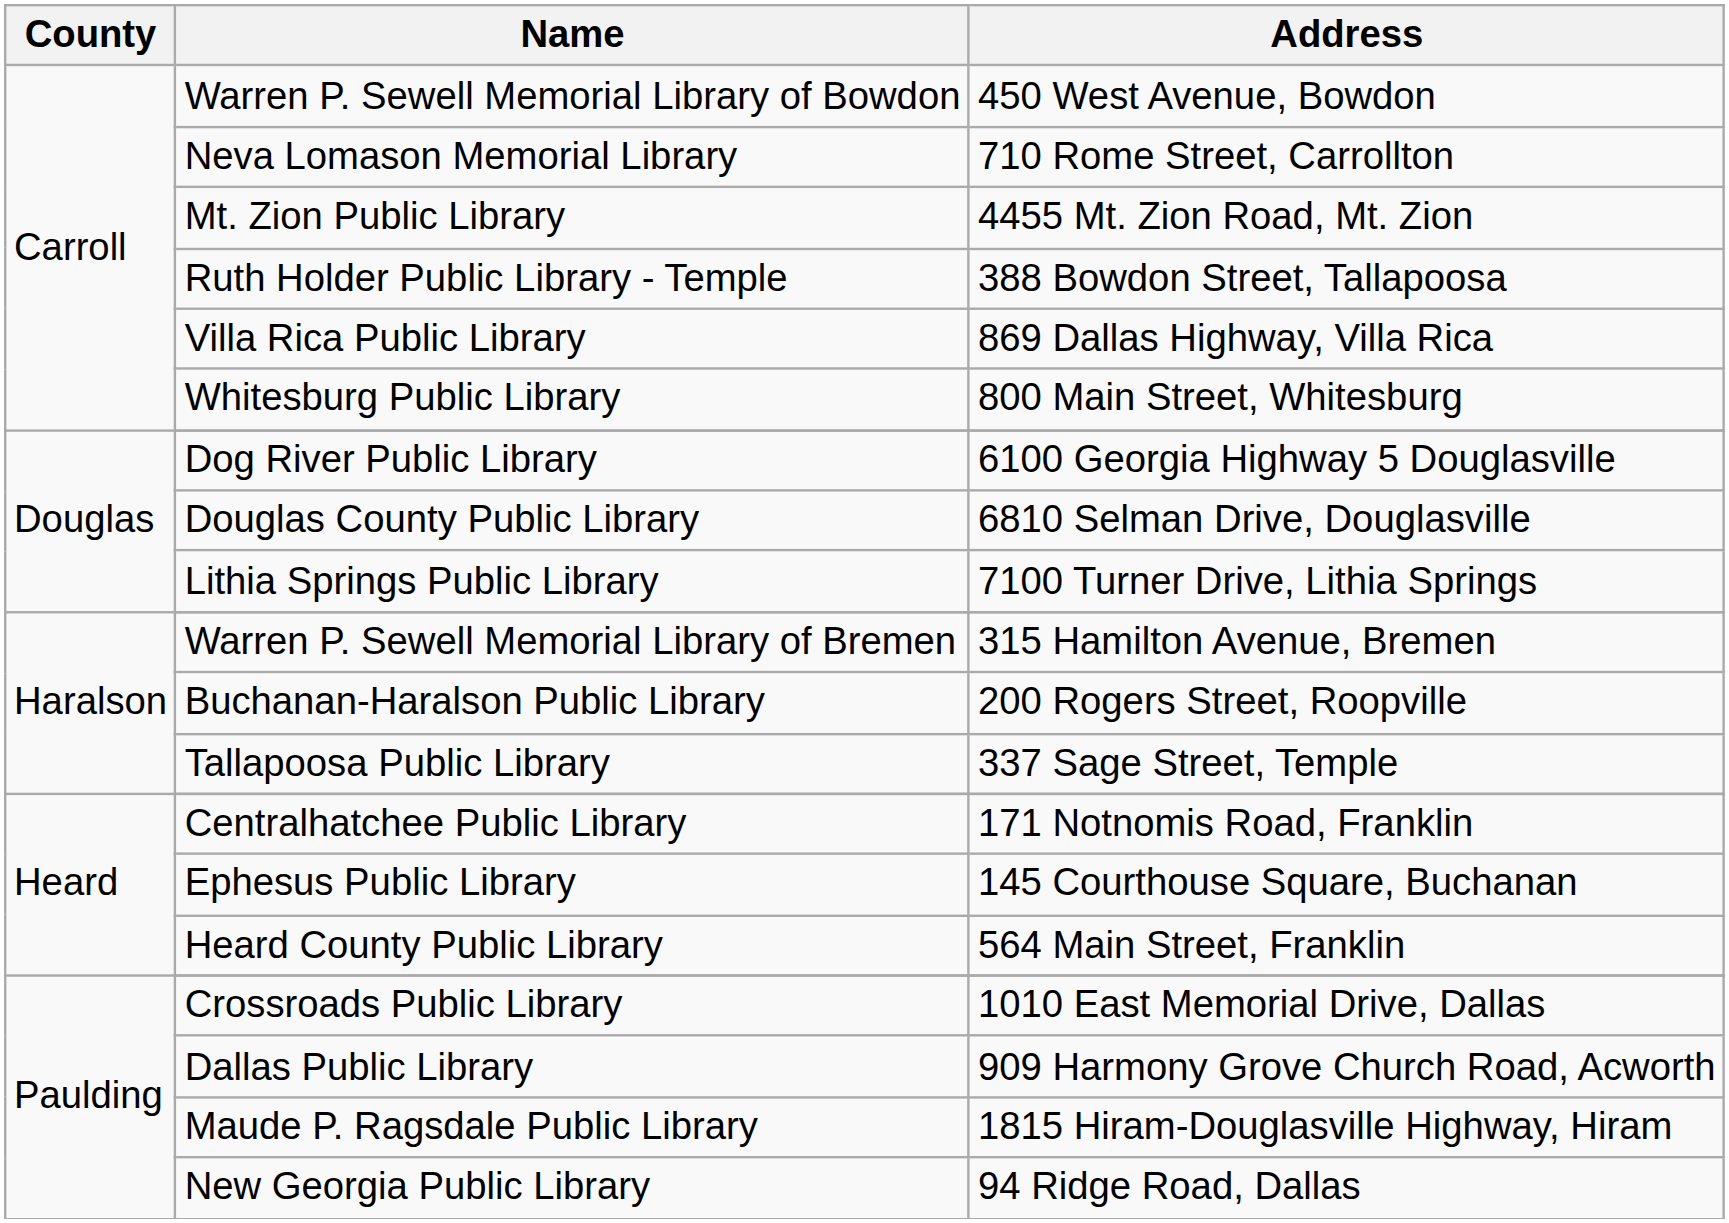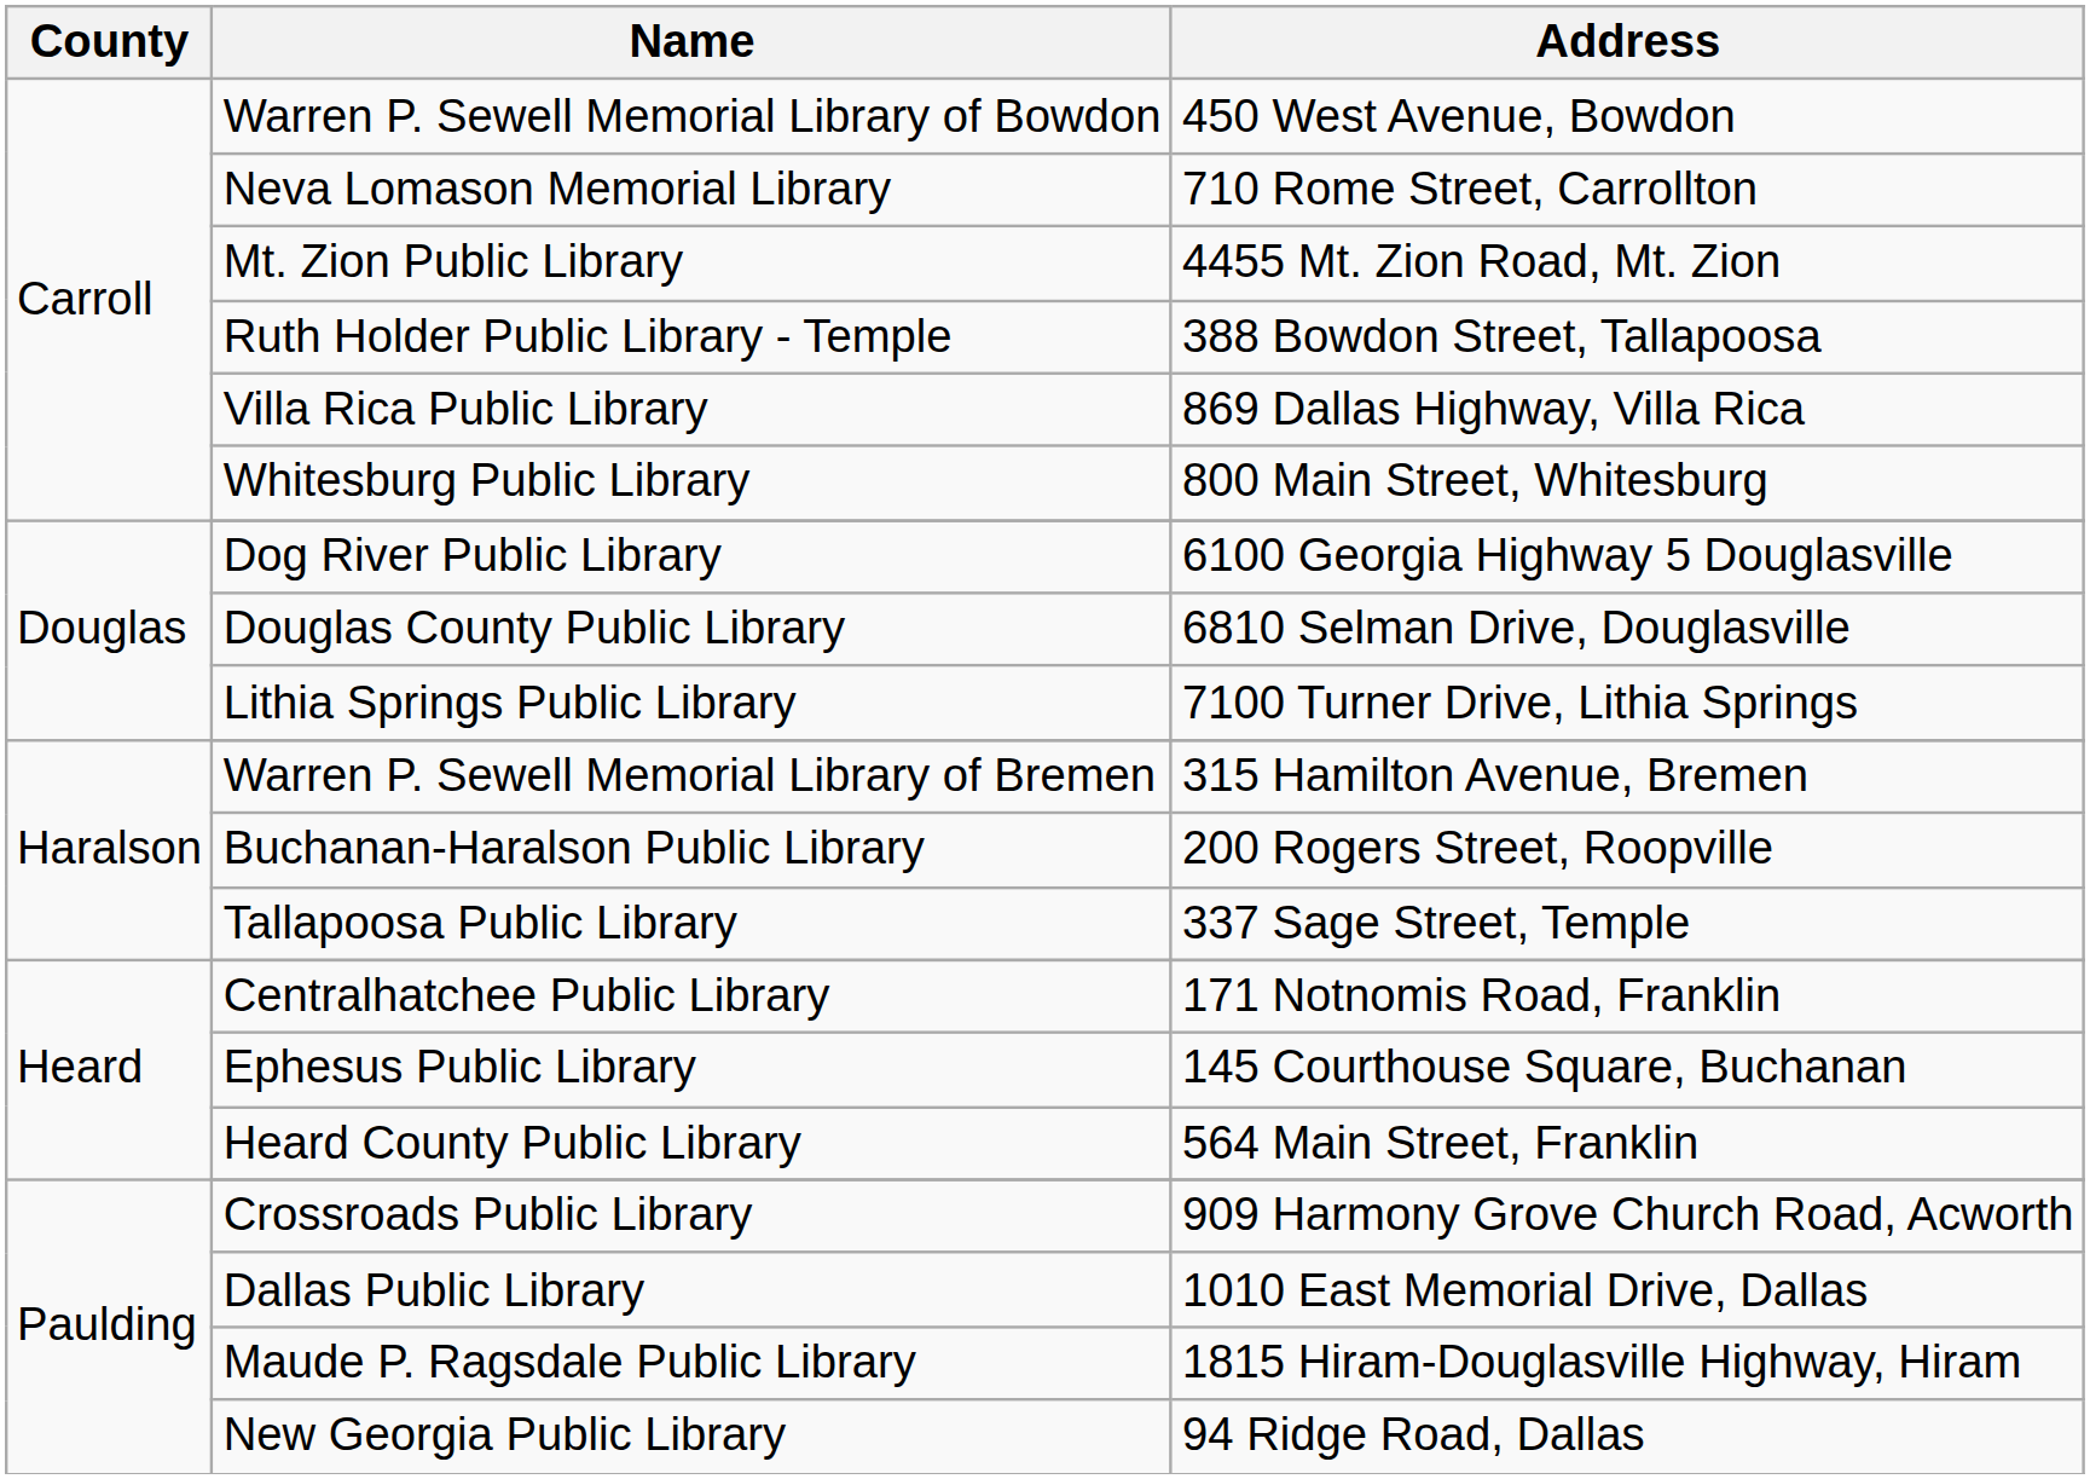 <table class="wikitable">
 <tr>
 <th>County</th>
 <th>Name</th>
 <th>Address</th>
 </tr>
 <tr>
 <td rowspan="6">Carroll</td>
 <td>Warren P. Sewell Memorial Library of Bowdon</td>
 <td>450 West Avenue, Bowdon</td>
 </tr>
 <tr>
 <td>Neva Lomason Memorial Library</td>
 <td>710 Rome Street, Carrollton</td>
 </tr>
 <tr>
 <td>Mt. Zion Public Library</td>
 <td>4455 Mt. Zion Road, Mt. Zion</td>
 </tr>
 <tr>
 <td>Ruth Holder Public Library - Temple</td>
 <td>388 Bowdon Street, Tallapoosa</td>
 </tr>
 <tr>
 <td>Villa Rica Public Library</td>
 <td>869 Dallas Highway, Villa Rica</td>
 </tr>
 <tr>
 <td>Whitesburg Public Library</td>
 <td>800 Main Street, Whitesburg</td>
 </tr>
 <tr>
 <td rowspan="4">Douglas</td>
 </tr>
 <tr>
 <td>Dog River Public Library</td>
 <td>6100 Georgia Highway 5 Douglasville</td>
 </tr>
 <tr>
 <td>Douglas County Public Library</td>
 <td>6810 Selman Drive, Douglasville</td>
 </tr>
 <tr>
 <td>Lithia Springs Public Library</td>
 <td>7100 Turner Drive, Lithia Springs</td>
 </tr>
 <tr>
 <td rowspan="4">Haralson</td>
 </tr>
 <tr>
 <td>Warren P. Sewell Memorial Library of Bremen</td>
 <td>315 Hamilton Avenue, Bremen</td>
 </tr>
 <tr>
 <td>Buchanan-Haralson Public Library</td>
 <td>200 Rogers Street, Roopville</td>
 </tr>
 <tr>
 <td>Tallapoosa Public Library</td>
 <td>337 Sage Street, Temple</td>
 </tr>
 <tr>
 <td rowspan="4">Heard</td>
 </tr>
 <tr>
 <td>Centralhatchee Public Library</td>
 <td>171 Notnomis Road, Franklin</td>
 </tr>
 <tr>
 <td>Ephesus Public Library</td>
 <td>145 Courthouse Square, Buchanan</td>
 </tr>
 <tr>
 <td>Heard County Public Library</td>
 <td>564 Main Street, Franklin</td>
 </tr>
 <tr>
 <td rowspan="5">Paulding</td>
 </tr>
 <tr>
 <td>Crossroads Public Library</td>
-<td>1010 East Memorial Drive, Dallas</td>
+<td>909 Harmony Grove Church Road, Acworth</td>
 </tr>
 <tr>
 <td>Dallas Public Library</td>
-<td>909 Harmony Grove Church Road, Acworth</td>
+<td>1010 East Memorial Drive, Dallas</td>
 </tr>
 <tr>
 <td>Maude P. Ragsdale Public Library</td>
 <td>1815 Hiram-Douglasville Highway, Hiram</td>
 </tr>
 <tr>
 <td>New Georgia Public Library</td>
 <td>94 Ridge Road, Dallas</td>
 </tr>
 <tr>
 </tr>
 </table>
